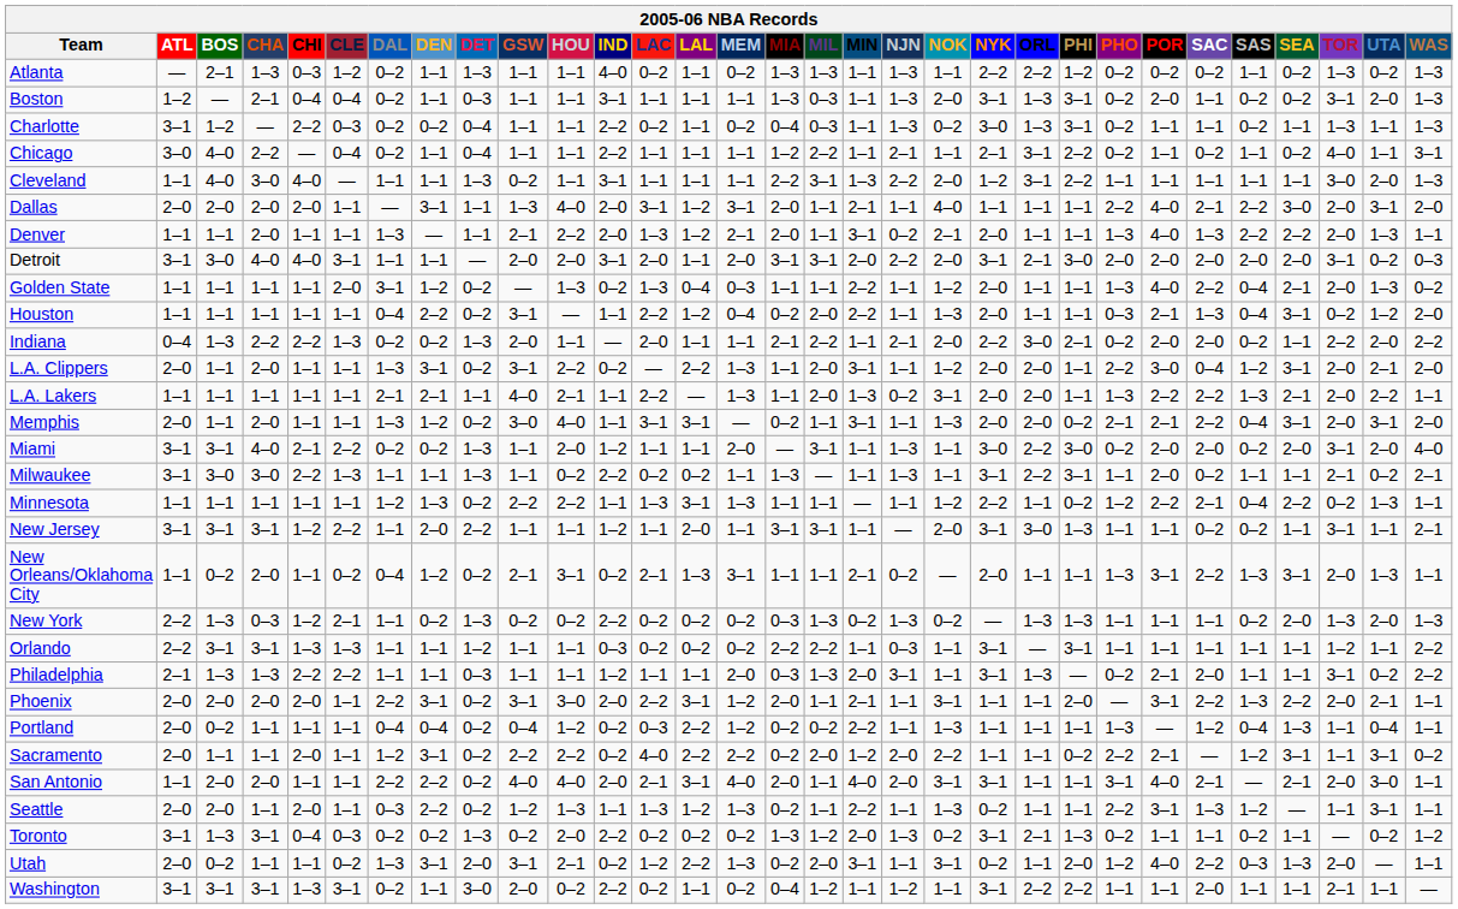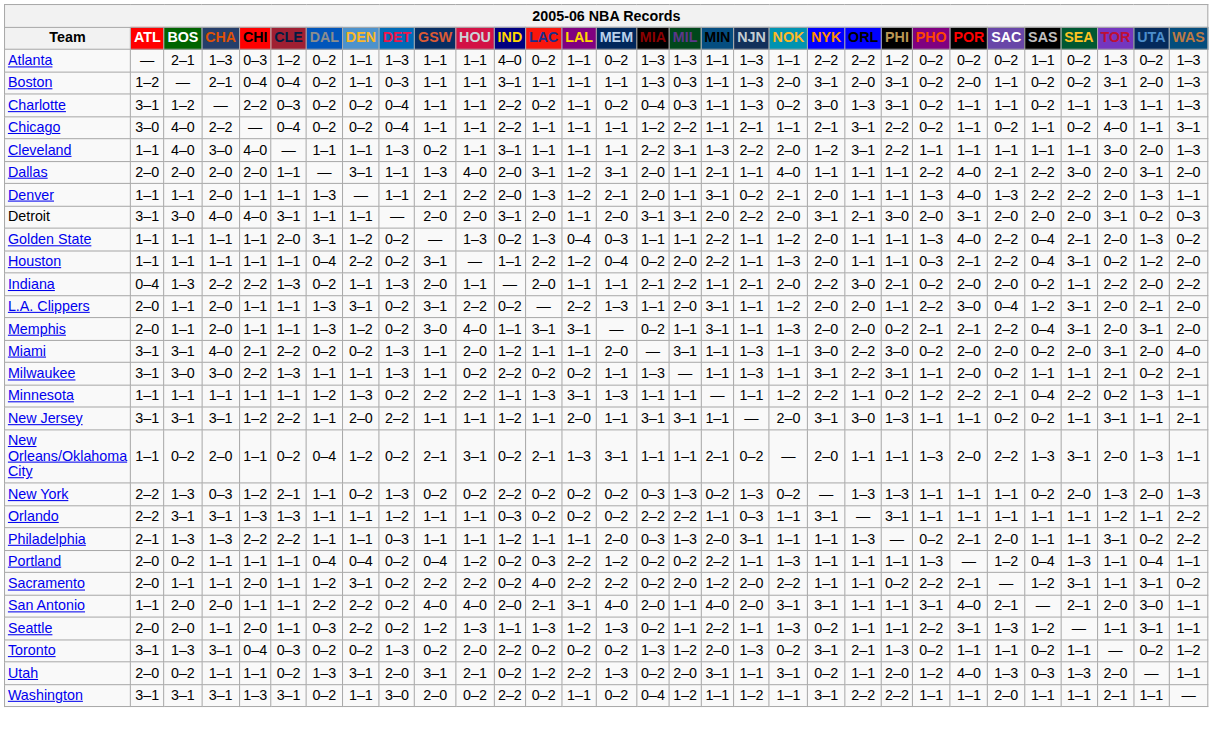 <table class="wikitable" style="font-size:86%; text-align:center;">
 <tr>
 <th colspan=31>2005-06 NBA Records</th>
 </tr>
 <tr>
 <th width=100>Team</th>
 <th style="background:#FF0000;color:#FFFFFF;width=35">ATL</th>
 <th style="background:#006400;color:#FFFFFF;width=35">BOS</th>
 <th style="background:#253E6A;color:#DF5106;width=35">CHA</th>
 <th style="background:#FF0000;color:#000000;width=35">CHI</th>
 <th style="background:#9F1F32;color:#001D43;width=35">CLE</th>
 <th style="background:#0055BA;color:#898D8F;width=35">DAL</th>
 <th style="background:#4C92CC;color:#FDB827;width=35">DEN</th>
 <th style="background:#006BB7;color:#ED164B;width=35">DET</th>
 <th style="background:#072E63;color:#DC5A34;width=35">GSW</th>
 <th style="background:#D31145;color:#CBD4D8;width=35">HOU</th>
 <th style="background:#000080;color:#FFD700;width=35">IND</th>
 <th style="background:#F9160D;color:#1A2E8B;width=35">LAC</th>
 <th style="background:#800080;color:#FFD700;width=35">LAL</th>
 <th style="background:#00265B;color:#BAD1EB;width=35">MEM</th>
 <th style="background:#000000;color:#8B0000;width=35">MIA</th>
 <th style="background:#00471B;color:#5C378A;width=35">MIL</th>
 <th style="background:#044D80;color:#000000;width=35">MIN</th>
 <th style="background:#12305B;color:#C4CED4;width=35">NJN</th>
 <th style="background:#0093B1;color:#FDB827;width=35">NOK</th>
 <th style="background:#0000FF;color:#FF8C00;width=35">NYK</th>
 <th style="background:#0000FF;color:#000000;width=35">ORL</th>
 <th style="background:#000000;color:#BB9754;width=35">PHI</th>
 <th style="background:#800080;color:#FF4500;width=35">PHO</th>
 <th style="background:#000000;color:#FF0000;width=35">POR</th>
 <th style="background:#6846A8;color:#FFFFFF;width=35">SAC</th>
 <th style="background:#000000;color:#C0C0C0;width=35">SAS</th>
 <th style="background:#005831;color:#FFC322;width=35">SEA</th>
 <th style="background:#7436BF;color:#BE0F34;width=35">TOR</th>
 <th style="background:#042A5C;color:#4C8ECC;width=35">UTA</th>
 <th style="background:#044D7D;color:#BC7A44;width=35">WAS</th>
 </tr>
 <tr>
 <td style="text-align:left;"><a href='#'>Atlanta</a></td>
 <td>—</td>
 <td>2–1</td>
 <td>1–3</td>
 <td>0–3</td>
 <td>1–2</td>
 <td>0–2</td>
 <td>1–1</td>
 <td>1–3</td>
 <td>1–1</td>
 <td>1–1</td>
 <td>4–0</td>
 <td>0–2</td>
 <td>1–1</td>
 <td>0–2</td>
 <td>1–3</td>
 <td>1–3</td>
 <td>1–1</td>
 <td>1–3</td>
 <td>1–1</td>
 <td>2–2</td>
 <td>2–2</td>
 <td>1–2</td>
 <td>0–2</td>
 <td>0–2</td>
 <td>0–2</td>
 <td>1–1</td>
 <td>0–2</td>
 <td>1–3</td>
 <td>0–2</td>
 <td>1–3</td>
 </tr>
 <tr>
 <td style="text-align:left;"><a href='#'>Boston</a></td>
 <td>1–2</td>
 <td>—</td>
 <td>2–1</td>
 <td>0–4</td>
 <td>0–4</td>
 <td>0–2</td>
 <td>1–1</td>
 <td>0–3</td>
 <td>1–1</td>
 <td>1–1</td>
 <td>3–1</td>
 <td>1–1</td>
 <td>1–1</td>
 <td>1–1</td>
 <td>1–3</td>
 <td>0–3</td>
 <td>1–1</td>
 <td>1–3</td>
 <td>2–0</td>
 <td>3–1</td>
-<td>1–3</td>
+<td>2–0</td>
 <td>3–1</td>
 <td>0–2</td>
 <td>2–0</td>
 <td>1–1</td>
 <td>0–2</td>
 <td>0–2</td>
 <td>3–1</td>
 <td>2–0</td>
 <td>1–3</td>
 </tr>
 <tr>
 <td style="text-align:left;"><a href='#'>Charlotte</a></td>
 <td>3–1</td>
 <td>1–2</td>
 <td>—</td>
 <td>2–2</td>
 <td>0–3</td>
 <td>0–2</td>
 <td>0–2</td>
 <td>0–4</td>
 <td>1–1</td>
 <td>1–1</td>
 <td>2–2</td>
 <td>0–2</td>
 <td>1–1</td>
 <td>0–2</td>
 <td>0–4</td>
 <td>0–3</td>
 <td>1–1</td>
 <td>1–3</td>
 <td>0–2</td>
 <td>3–0</td>
 <td>1–3</td>
 <td>3–1</td>
 <td>0–2</td>
 <td>1–1</td>
 <td>1–1</td>
 <td>0–2</td>
 <td>1–1</td>
 <td>1–3</td>
 <td>1–1</td>
 <td>1–3</td>
 </tr>
 <tr>
 <td style="text-align:left;"><a href='#'>Chicago</a></td>
 <td>3–0</td>
 <td>4–0</td>
 <td>2–2</td>
 <td>—</td>
 <td>0–4</td>
 <td>0–2</td>
-<td>1–1</td>
+<td>0–2</td>
 <td>0–4</td>
 <td>1–1</td>
 <td>1–1</td>
 <td>2–2</td>
 <td>1–1</td>
 <td>1–1</td>
 <td>1–1</td>
 <td>1–2</td>
 <td>2–2</td>
 <td>1–1</td>
 <td>2–1</td>
 <td>1–1</td>
 <td>2–1</td>
 <td>3–1</td>
 <td>2–2</td>
 <td>0–2</td>
 <td>1–1</td>
 <td>0–2</td>
 <td>1–1</td>
 <td>0–2</td>
 <td>4–0</td>
 <td>1–1</td>
 <td>3–1</td>
 </tr>
 <tr>
 <td style="text-align:left;"><a href='#'>Cleveland</a></td>
 <td>1–1</td>
 <td>4–0</td>
 <td>3–0</td>
 <td>4–0</td>
 <td>—</td>
 <td>1–1</td>
 <td>1–1</td>
 <td>1–3</td>
 <td>0–2</td>
 <td>1–1</td>
 <td>3–1</td>
 <td>1–1</td>
 <td>1–1</td>
 <td>1–1</td>
 <td>2–2</td>
 <td>3–1</td>
 <td>1–3</td>
 <td>2–2</td>
 <td>2–0</td>
 <td>1–2</td>
 <td>3–1</td>
 <td>2–2</td>
 <td>1–1</td>
 <td>1–1</td>
 <td>1–1</td>
 <td>1–1</td>
 <td>1–1</td>
 <td>3–0</td>
 <td>2–0</td>
 <td>1–3</td>
 </tr>
 <tr>
 <td style="text-align:left;"><a href='#'>Dallas</a></td>
 <td>2–0</td>
 <td>2–0</td>
 <td>2–0</td>
 <td>2–0</td>
 <td>1–1</td>
 <td>—</td>
 <td>3–1</td>
 <td>1–1</td>
 <td>1–3</td>
 <td>4–0</td>
 <td>2–0</td>
 <td>3–1</td>
 <td>1–2</td>
 <td>3–1</td>
 <td>2–0</td>
 <td>1–1</td>
 <td>2–1</td>
 <td>1–1</td>
 <td>4–0</td>
 <td>1–1</td>
 <td>1–1</td>
 <td>1–1</td>
 <td>2–2</td>
 <td>4–0</td>
 <td>2–1</td>
 <td>2–2</td>
 <td>3–0</td>
 <td>2–0</td>
 <td>3–1</td>
 <td>2–0</td>
 </tr>
 <tr>
 <td style="text-align:left;"><a href='#'>Denver</a></td>
 <td>1–1</td>
 <td>1–1</td>
 <td>2–0</td>
 <td>1–1</td>
 <td>1–1</td>
 <td>1–3</td>
 <td>—</td>
 <td>1–1</td>
 <td>2–1</td>
 <td>2–2</td>
 <td>2–0</td>
 <td>1–3</td>
 <td>1–2</td>
 <td>2–1</td>
 <td>2–0</td>
 <td>1–1</td>
 <td>3–1</td>
 <td>0–2</td>
 <td>2–1</td>
 <td>2–0</td>
 <td>1–1</td>
 <td>1–1</td>
 <td>1–3</td>
 <td>4–0</td>
 <td>1–3</td>
 <td>2–2</td>
 <td>2–2</td>
 <td>2–0</td>
 <td>1–3</td>
 <td>1–1</td>
 </tr>
 <tr>
 <td style="text-align:left;">Detroit</td>
 <td>3–1</td>
 <td>3–0</td>
 <td>4–0</td>
 <td>4–0</td>
 <td>3–1</td>
 <td>1–1</td>
 <td>1–1</td>
 <td>—</td>
 <td>2–0</td>
 <td>2–0</td>
 <td>3–1</td>
 <td>2–0</td>
 <td>1–1</td>
 <td>2–0</td>
 <td>3–1</td>
 <td>3–1</td>
 <td>2–0</td>
 <td>2–2</td>
 <td>2–0</td>
 <td>3–1</td>
 <td>2–1</td>
 <td>3–0</td>
 <td>2–0</td>
-<td>2–0</td>
+<td>3–1</td>
 <td>2–0</td>
 <td>2–0</td>
 <td>2–0</td>
 <td>3–1</td>
 <td>0–2</td>
 <td>0–3</td>
 </tr>
 <tr>
 <td style="text-align:left;"><a href='#'>Golden State</a></td>
 <td>1–1</td>
 <td>1–1</td>
 <td>1–1</td>
 <td>1–1</td>
 <td>2–0</td>
 <td>3–1</td>
 <td>1–2</td>
 <td>0–2</td>
 <td>—</td>
 <td>1–3</td>
 <td>0–2</td>
 <td>1–3</td>
 <td>0–4</td>
 <td>0–3</td>
 <td>1–1</td>
 <td>1–1</td>
 <td>2–2</td>
 <td>1–1</td>
 <td>1–2</td>
 <td>2–0</td>
 <td>1–1</td>
 <td>1–1</td>
 <td>1–3</td>
 <td>4–0</td>
 <td>2–2</td>
 <td>0–4</td>
 <td>2–1</td>
 <td>2–0</td>
 <td>1–3</td>
 <td>0–2</td>
 </tr>
 <tr>
 <td style="text-align:left;"><a href='#'>Houston</a></td>
 <td>1–1</td>
 <td>1–1</td>
 <td>1–1</td>
 <td>1–1</td>
 <td>1–1</td>
 <td>0–4</td>
 <td>2–2</td>
 <td>0–2</td>
 <td>3–1</td>
 <td>—</td>
 <td>1–1</td>
 <td>2–2</td>
 <td>1–2</td>
 <td>0–4</td>
 <td>0–2</td>
 <td>2–0</td>
 <td>2–2</td>
 <td>1–1</td>
 <td>1–3</td>
 <td>2–0</td>
 <td>1–1</td>
 <td>1–1</td>
 <td>0–3</td>
 <td>2–1</td>
-<td>1–3</td>
+<td>2–2</td>
 <td>0–4</td>
 <td>3–1</td>
 <td>0–2</td>
 <td>1–2</td>
 <td>2–0</td>
 </tr>
 <tr>
 <td style="text-align:left;"><a href='#'>Indiana</a></td>
 <td>0–4</td>
 <td>1–3</td>
 <td>2–2</td>
 <td>2–2</td>
 <td>1–3</td>
 <td>0–2</td>
-<td>0–2</td>
+<td>1–1</td>
 <td>1–3</td>
 <td>2–0</td>
 <td>1–1</td>
 <td>—</td>
 <td>2–0</td>
 <td>1–1</td>
 <td>1–1</td>
 <td>2–1</td>
 <td>2–2</td>
 <td>1–1</td>
 <td>2–1</td>
 <td>2–0</td>
 <td>2–2</td>
 <td>3–0</td>
 <td>2–1</td>
 <td>0–2</td>
 <td>2–0</td>
 <td>2–0</td>
 <td>0–2</td>
 <td>1–1</td>
 <td>2–2</td>
 <td>2–0</td>
 <td>2–2</td>
 </tr>
 <tr>
 <td style="text-align:left;"><a href='#'>L.A. Clippers</a></td>
 <td>2–0</td>
 <td>1–1</td>
 <td>2–0</td>
 <td>1–1</td>
 <td>1–1</td>
 <td>1–3</td>
 <td>3–1</td>
 <td>0–2</td>
 <td>3–1</td>
 <td>2–2</td>
 <td>0–2</td>
 <td>—</td>
 <td>2–2</td>
 <td>1–3</td>
 <td>1–1</td>
 <td>2–0</td>
 <td>3–1</td>
 <td>1–1</td>
 <td>1–2</td>
 <td>2–0</td>
 <td>2–0</td>
 <td>1–1</td>
 <td>2–2</td>
 <td>3–0</td>
 <td>0–4</td>
 <td>1–2</td>
 <td>3–1</td>
 <td>2–0</td>
 <td>2–1</td>
 <td>2–0</td>
-</tr>
-<tr>
-<td style="text-align:left;"><a href='#'>L.A. Lakers</a></td>
-<td>1–1</td>
-<td>1–1</td>
-<td>1–1</td>
-<td>1–1</td>
-<td>1–1</td>
-<td>2–1</td>
-<td>2–1</td>
-<td>1–1</td>
-<td>4–0</td>
-<td>2–1</td>
-<td>1–1</td>
-<td>2–2</td>
-<td>—</td>
-<td>1–3</td>
-<td>1–1</td>
-<td>2–0</td>
-<td>1–3</td>
-<td>0–2</td>
-<td>3–1</td>
-<td>2–0</td>
-<td>2–0</td>
-<td>1–1</td>
-<td>1–3</td>
-<td>2–2</td>
-<td>2–2</td>
-<td>1–3</td>
-<td>2–1</td>
-<td>2–0</td>
-<td>2–2</td>
-<td>1–1</td>
 </tr>
 <tr>
 <td style="text-align:left;"><a href='#'>Memphis</a></td>
 <td>2–0</td>
 <td>1–1</td>
 <td>2–0</td>
 <td>1–1</td>
 <td>1–1</td>
 <td>1–3</td>
 <td>1–2</td>
 <td>0–2</td>
 <td>3–0</td>
 <td>4–0</td>
 <td>1–1</td>
 <td>3–1</td>
 <td>3–1</td>
 <td>—</td>
 <td>0–2</td>
 <td>1–1</td>
 <td>3–1</td>
 <td>1–1</td>
 <td>1–3</td>
 <td>2–0</td>
 <td>2–0</td>
 <td>0–2</td>
 <td>2–1</td>
 <td>2–1</td>
 <td>2–2</td>
 <td>0–4</td>
 <td>3–1</td>
 <td>2–0</td>
 <td>3–1</td>
 <td>2–0</td>
 </tr>
 <tr>
 <td style="text-align:left;"><a href='#'>Miami</a></td>
 <td>3–1</td>
 <td>3–1</td>
 <td>4–0</td>
 <td>2–1</td>
 <td>2–2</td>
 <td>0–2</td>
 <td>0–2</td>
 <td>1–3</td>
 <td>1–1</td>
 <td>2–0</td>
 <td>1–2</td>
 <td>1–1</td>
 <td>1–1</td>
 <td>2–0</td>
 <td>—</td>
 <td>3–1</td>
 <td>1–1</td>
 <td>1–3</td>
 <td>1–1</td>
 <td>3–0</td>
 <td>2–2</td>
 <td>3–0</td>
 <td>0–2</td>
 <td>2–0</td>
 <td>2–0</td>
 <td>0–2</td>
 <td>2–0</td>
 <td>3–1</td>
 <td>2–0</td>
 <td>4–0</td>
 </tr>
 <tr>
 <td style="text-align:left;"><a href='#'>Milwaukee</a></td>
 <td>3–1</td>
 <td>3–0</td>
 <td>3–0</td>
 <td>2–2</td>
 <td>1–3</td>
 <td>1–1</td>
 <td>1–1</td>
 <td>1–3</td>
 <td>1–1</td>
 <td>0–2</td>
 <td>2–2</td>
 <td>0–2</td>
 <td>0–2</td>
 <td>1–1</td>
 <td>1–3</td>
 <td>—</td>
 <td>1–1</td>
 <td>1–3</td>
 <td>1–1</td>
 <td>3–1</td>
 <td>2–2</td>
 <td>3–1</td>
 <td>1–1</td>
 <td>2–0</td>
 <td>0–2</td>
 <td>1–1</td>
 <td>1–1</td>
 <td>2–1</td>
 <td>0–2</td>
 <td>2–1</td>
 </tr>
 <tr>
 <td style="text-align:left;"><a href='#'>Minnesota</a></td>
 <td>1–1</td>
 <td>1–1</td>
 <td>1–1</td>
 <td>1–1</td>
 <td>1–1</td>
 <td>1–2</td>
 <td>1–3</td>
 <td>0–2</td>
 <td>2–2</td>
 <td>2–2</td>
 <td>1–1</td>
 <td>1–3</td>
 <td>3–1</td>
 <td>1–3</td>
 <td>1–1</td>
 <td>1–1</td>
 <td>—</td>
 <td>1–1</td>
 <td>1–2</td>
 <td>2–2</td>
 <td>1–1</td>
 <td>0–2</td>
 <td>1–2</td>
 <td>2–2</td>
 <td>2–1</td>
 <td>0–4</td>
 <td>2–2</td>
 <td>0–2</td>
 <td>1–3</td>
 <td>1–1</td>
 </tr>
 <tr>
 <td style="text-align:left;"><a href='#'>New Jersey</a></td>
 <td>3–1</td>
 <td>3–1</td>
 <td>3–1</td>
 <td>1–2</td>
 <td>2–2</td>
 <td>1–1</td>
 <td>2–0</td>
 <td>2–2</td>
 <td>1–1</td>
 <td>1–1</td>
 <td>1–2</td>
 <td>1–1</td>
 <td>2–0</td>
 <td>1–1</td>
 <td>3–1</td>
 <td>3–1</td>
 <td>1–1</td>
 <td>—</td>
 <td>2–0</td>
 <td>3–1</td>
 <td>3–0</td>
 <td>1–3</td>
 <td>1–1</td>
 <td>1–1</td>
 <td>0–2</td>
 <td>0–2</td>
 <td>1–1</td>
 <td>3–1</td>
 <td>1–1</td>
 <td>2–1</td>
 </tr>
 <tr>
 <td style="text-align:left;"><a href='#'>New Orleans/Oklahoma City</a></td>
 <td>1–1</td>
 <td>0–2</td>
 <td>2–0</td>
 <td>1–1</td>
 <td>0–2</td>
 <td>0–4</td>
 <td>1–2</td>
 <td>0–2</td>
 <td>2–1</td>
 <td>3–1</td>
 <td>0–2</td>
 <td>2–1</td>
 <td>1–3</td>
 <td>3–1</td>
 <td>1–1</td>
 <td>1–1</td>
 <td>2–1</td>
 <td>0–2</td>
 <td>—</td>
 <td>2–0</td>
 <td>1–1</td>
 <td>1–1</td>
 <td>1–3</td>
-<td>3–1</td>
+<td>2–0</td>
 <td>2–2</td>
 <td>1–3</td>
 <td>3–1</td>
 <td>2–0</td>
 <td>1–3</td>
 <td>1–1</td>
 </tr>
 <tr>
 <td style="text-align:left;"><a href='#'>New York</a></td>
 <td>2–2</td>
 <td>1–3</td>
 <td>0–3</td>
 <td>1–2</td>
 <td>2–1</td>
 <td>1–1</td>
 <td>0–2</td>
 <td>1–3</td>
 <td>0–2</td>
 <td>0–2</td>
 <td>2–2</td>
 <td>0–2</td>
 <td>0–2</td>
 <td>0–2</td>
 <td>0–3</td>
 <td>1–3</td>
 <td>0–2</td>
 <td>1–3</td>
 <td>0–2</td>
 <td>—</td>
 <td>1–3</td>
 <td>1–3</td>
 <td>1–1</td>
 <td>1–1</td>
 <td>1–1</td>
 <td>0–2</td>
 <td>2–0</td>
 <td>1–3</td>
 <td>2–0</td>
 <td>1–3</td>
 </tr>
 <tr>
 <td style="text-align:left;"><a href='#'>Orlando</a></td>
 <td>2–2</td>
 <td>3–1</td>
 <td>3–1</td>
 <td>1–3</td>
 <td>1–3</td>
 <td>1–1</td>
 <td>1–1</td>
 <td>1–2</td>
 <td>1–1</td>
 <td>1–1</td>
 <td>0–3</td>
 <td>0–2</td>
 <td>0–2</td>
 <td>0–2</td>
 <td>2–2</td>
 <td>2–2</td>
 <td>1–1</td>
 <td>0–3</td>
 <td>1–1</td>
 <td>3–1</td>
 <td>—</td>
 <td>3–1</td>
 <td>1–1</td>
 <td>1–1</td>
 <td>1–1</td>
 <td>1–1</td>
 <td>1–1</td>
 <td>1–2</td>
 <td>1–1</td>
 <td>2–2</td>
 </tr>
 <tr>
 <td style="text-align:left;"><a href='#'>Philadelphia</a></td>
 <td>2–1</td>
 <td>1–3</td>
 <td>1–3</td>
 <td>2–2</td>
 <td>2–2</td>
 <td>1–1</td>
 <td>1–1</td>
 <td>0–3</td>
 <td>1–1</td>
 <td>1–1</td>
 <td>1–2</td>
 <td>1–1</td>
 <td>1–1</td>
 <td>2–0</td>
 <td>0–3</td>
 <td>1–3</td>
 <td>2–0</td>
 <td>3–1</td>
 <td>1–1</td>
-<td>3–1</td>
+<td>1–1</td>
 <td>1–3</td>
 <td>—</td>
 <td>0–2</td>
 <td>2–1</td>
 <td>2–0</td>
 <td>1–1</td>
 <td>1–1</td>
 <td>3–1</td>
 <td>0–2</td>
 <td>2–2</td>
-</tr>
-<tr>
-<td style="text-align:left;"><a href='#'>Phoenix</a></td>
-<td>2–0</td>
-<td>2–0</td>
-<td>2–0</td>
-<td>2–0</td>
-<td>1–1</td>
-<td>2–2</td>
-<td>3–1</td>
-<td>0–2</td>
-<td>3–1</td>
-<td>3–0</td>
-<td>2–0</td>
-<td>2–2</td>
-<td>3–1</td>
-<td>1–2</td>
-<td>2–0</td>
-<td>1–1</td>
-<td>2–1</td>
-<td>1–1</td>
-<td>3–1</td>
-<td>1–1</td>
-<td>1–1</td>
-<td>2–0</td>
-<td>—</td>
-<td>3–1</td>
-<td>2–2</td>
-<td>1–3</td>
-<td>2–2</td>
-<td>2–0</td>
-<td>2–1</td>
-<td>1–1</td>
 </tr>
 <tr>
 <td style="text-align:left;"><a href='#'>Portland</a></td>
 <td>2–0</td>
 <td>0–2</td>
 <td>1–1</td>
 <td>1–1</td>
 <td>1–1</td>
 <td>0–4</td>
 <td>0–4</td>
 <td>0–2</td>
 <td>0–4</td>
 <td>1–2</td>
 <td>0–2</td>
 <td>0–3</td>
 <td>2–2</td>
 <td>1–2</td>
 <td>0–2</td>
 <td>0–2</td>
 <td>2–2</td>
 <td>1–1</td>
 <td>1–3</td>
 <td>1–1</td>
 <td>1–1</td>
 <td>1–1</td>
 <td>1–3</td>
 <td>—</td>
 <td>1–2</td>
 <td>0–4</td>
 <td>1–3</td>
 <td>1–1</td>
 <td>0–4</td>
 <td>1–1</td>
 </tr>
 <tr>
 <td style="text-align:left;"><a href='#'>Sacramento</a></td>
 <td>2–0</td>
 <td>1–1</td>
 <td>1–1</td>
 <td>2–0</td>
 <td>1–1</td>
 <td>1–2</td>
 <td>3–1</td>
 <td>0–2</td>
 <td>2–2</td>
 <td>2–2</td>
 <td>0–2</td>
 <td>4–0</td>
 <td>2–2</td>
 <td>2–2</td>
 <td>0–2</td>
 <td>2–0</td>
 <td>1–2</td>
 <td>2–0</td>
 <td>2–2</td>
 <td>1–1</td>
 <td>1–1</td>
 <td>0–2</td>
 <td>2–2</td>
 <td>2–1</td>
 <td>—</td>
 <td>1–2</td>
 <td>3–1</td>
 <td>1–1</td>
 <td>3–1</td>
 <td>0–2</td>
 </tr>
 <tr>
 <td style="text-align:left;"><a href='#'>San Antonio</a></td>
 <td>1–1</td>
 <td>2–0</td>
 <td>2–0</td>
 <td>1–1</td>
 <td>1–1</td>
 <td>2–2</td>
 <td>2–2</td>
 <td>0–2</td>
 <td>4–0</td>
 <td>4–0</td>
 <td>2–0</td>
 <td>2–1</td>
 <td>3–1</td>
 <td>4–0</td>
 <td>2–0</td>
 <td>1–1</td>
 <td>4–0</td>
 <td>2–0</td>
 <td>3–1</td>
 <td>3–1</td>
 <td>1–1</td>
 <td>1–1</td>
 <td>3–1</td>
 <td>4–0</td>
 <td>2–1</td>
 <td>—</td>
 <td>2–1</td>
 <td>2–0</td>
 <td>3–0</td>
 <td>1–1</td>
 </tr>
 <tr>
 <td style="text-align:left;"><a href='#'>Seattle</a></td>
 <td>2–0</td>
 <td>2–0</td>
 <td>1–1</td>
 <td>2–0</td>
 <td>1–1</td>
 <td>0–3</td>
 <td>2–2</td>
 <td>0–2</td>
 <td>1–2</td>
 <td>1–3</td>
 <td>1–1</td>
 <td>1–3</td>
 <td>1–2</td>
 <td>1–3</td>
 <td>0–2</td>
 <td>1–1</td>
 <td>2–2</td>
 <td>1–1</td>
 <td>1–3</td>
 <td>0–2</td>
 <td>1–1</td>
 <td>1–1</td>
 <td>2–2</td>
 <td>3–1</td>
 <td>1–3</td>
 <td>1–2</td>
 <td>—</td>
 <td>1–1</td>
 <td>3–1</td>
 <td>1–1</td>
 </tr>
 <tr>
 <td style="text-align:left;"><a href='#'>Toronto</a></td>
 <td>3–1</td>
 <td>1–3</td>
 <td>3–1</td>
 <td>0–4</td>
 <td>0–3</td>
 <td>0–2</td>
 <td>0–2</td>
 <td>1–3</td>
 <td>0–2</td>
 <td>2–0</td>
 <td>2–2</td>
 <td>0–2</td>
 <td>0–2</td>
 <td>0–2</td>
 <td>1–3</td>
 <td>1–2</td>
 <td>2–0</td>
 <td>1–3</td>
 <td>0–2</td>
 <td>3–1</td>
 <td>2–1</td>
 <td>1–3</td>
 <td>0–2</td>
 <td>1–1</td>
 <td>1–1</td>
 <td>0–2</td>
 <td>1–1</td>
 <td>—</td>
 <td>0–2</td>
 <td>1–2</td>
 </tr>
 <tr>
 <td style="text-align:left;"><a href='#'>Utah</a></td>
 <td>2–0</td>
 <td>0–2</td>
 <td>1–1</td>
 <td>1–1</td>
 <td>0–2</td>
 <td>1–3</td>
 <td>3–1</td>
 <td>2–0</td>
 <td>3–1</td>
 <td>2–1</td>
 <td>0–2</td>
 <td>1–2</td>
 <td>2–2</td>
 <td>1–3</td>
 <td>0–2</td>
 <td>2–0</td>
 <td>3–1</td>
 <td>1–1</td>
 <td>3–1</td>
 <td>0–2</td>
 <td>1–1</td>
 <td>2–0</td>
 <td>1–2</td>
 <td>4–0</td>
-<td>2–2</td>
+<td>1–3</td>
 <td>0–3</td>
 <td>1–3</td>
 <td>2–0</td>
 <td>—</td>
 <td>1–1</td>
 </tr>
 <tr>
 <td style="text-align:left;"><a href='#'>Washington</a></td>
 <td>3–1</td>
 <td>3–1</td>
 <td>3–1</td>
 <td>1–3</td>
 <td>3–1</td>
 <td>0–2</td>
 <td>1–1</td>
 <td>3–0</td>
 <td>2–0</td>
 <td>0–2</td>
 <td>2–2</td>
 <td>0–2</td>
 <td>1–1</td>
 <td>0–2</td>
 <td>0–4</td>
 <td>1–2</td>
 <td>1–1</td>
 <td>1–2</td>
 <td>1–1</td>
 <td>3–1</td>
 <td>2–2</td>
 <td>2–2</td>
 <td>1–1</td>
 <td>1–1</td>
 <td>2–0</td>
 <td>1–1</td>
 <td>1–1</td>
 <td>2–1</td>
 <td>1–1</td>
 <td>—</td>
 </tr>
 </table>
